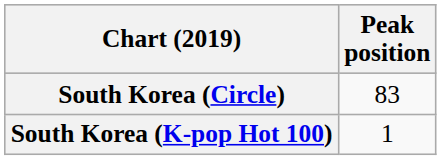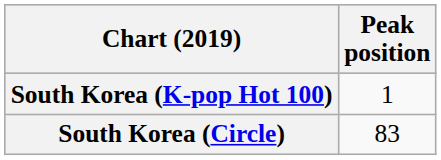 <table class="wikitable plainrowheaders" style="text-align:center">
 <tr>
 <th scope="col">Chart (2019)</th>
 <th scope="col">Peak<br>position</th>
 </tr>
 <tr>
+<th scope="row">South Korea (<a href='#'>K-pop Hot 100</a>)</th>
+<td>1</td>
+</tr>
+<tr>
 <th scope="row">South Korea (<a href='#'>Circle</a>)</th>
 <td>83</td>
 </tr>
-<tr>
-<th scope="row">South Korea (<a href='#'>K-pop Hot 100</a>)</th>
-<td>1</td>
-</tr>
 </table>
